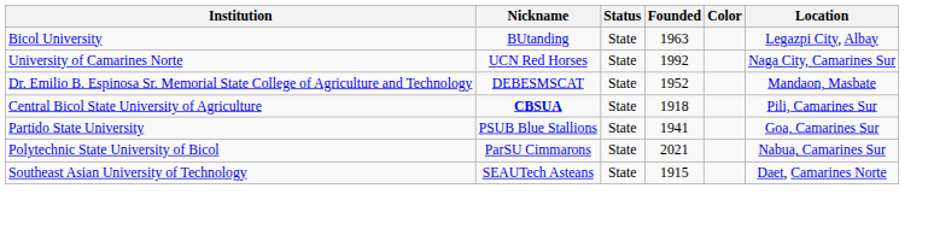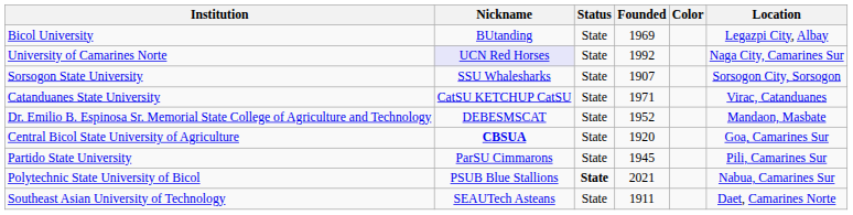 <table class="wikitable sortable">
 <tr>
 <th>Institution</th>
 <th>Nickname</th>
 <th>Status</th>
 <th>Founded</th>
 <th>Color</th>
 <th>Location</th>
 </tr>
 <tr>
 <td><a href='#'>Bicol University</a></td>
 <td align="center"><a href='#'>BUtanding</a></td>
 <td align="center">State</td>
-<td align="center">1963</td>
+<td align="center">1969</td>
 <td align="center"></td>
 <td align="center"><a href='#'>Legazpi City</a>, <a href='#'>Albay</a></td>
 </tr>
 <tr>
 <td><a href='#'>University of Camarines Norte</a></td>
-<td align="center"><a href='#'>UCN Red Horses</a></td>
+<td align="center" style="background: lavender;"><a href='#'>UCN Red Horses</a></td>
 <td align="center">State</td>
 <td align="center">1992</td>
 <td align="center"></td>
 <td align="center"><a href='#'>Naga City, Camarines Sur</a></td>
+</tr>
+<tr>
+<td><a href='#'>Sorsogon State University</a></td>
+<td align="center"><a href='#'>SSU Whalesharks</a></td>
+<td align="center">State</td>
+<td align="center">1907</td>
+<td align="center"></td>
+<td align="center"><a href='#'>Sorsogon City, Sorsogon</a></td>
+</tr>
+<tr>
+<td><a href='#'>Catanduanes State University</a></td>
+<td align="center"><a href='#'>CatSU KETCHUP CatSU</a></td>
+<td align="center">State</td>
+<td align="center">1971</td>
+<td align="center"></td>
+<td align="center"><a href='#'>Virac, Catanduanes</a></td>
 </tr>
 <tr>
 <td><a href='#'>Dr. Emilio B. Espinosa Sr. Memorial State College of Agriculture and Technology</a></td>
 <td align="center"><a href='#'>DEBESMSCAT</a></td>
 <td align="center">State</td>
 <td align="center">1952</td>
 <td align="center"></td>
 <td align="center"><a href='#'>Mandaon, Masbate</a></td>
 </tr>
 <tr>
 <td><a href='#'>Central Bicol State University of Agriculture</a></td>
 <td align="center"><strong><a href='#'>CBSUA</a></strong></td>
 <td align="center">State</td>
-<td align="center">1918</td>
+<td align="center">1920</td>
+<td align="center"></td>
+<td align="center"><a href='#'>Goa, Camarines Sur</a></td>
+</tr>
+<tr>
+<td><a href='#'>Partido State University</a></td>
+<td align="center"><a href='#'>ParSU Cimmarons</a></td>
+<td align="center">State</td>
+<td align="center">1945</td>
 <td align="center"></td>
 <td align="center"><a href='#'>Pili, Camarines Sur</a></td>
 </tr>
 <tr>
-<td><a href='#'>Partido State University</a></td>
+<td><a href='#'>Polytechnic State University of Bicol</a></td>
 <td align="center"><a href='#'>PSUB Blue Stallions</a></td>
-<td align="center">State</td>
-<td align="center">1941</td>
-<td align="center"></td>
-<td align="center"><a href='#'>Goa, Camarines Sur</a></td>
-</tr>
-<tr>
-<td><a href='#'>Polytechnic State University of Bicol</a></td>
-<td align="center"><a href='#'>ParSU Cimmarons</a></td>
-<td align="center">State</td>
+<td align="center"><strong>State</strong></td>
 <td align="center">2021</td>
 <td align="center"> </td>
 <td align="center"><a href='#'>Nabua, Camarines Sur</a></td>
 </tr>
 <tr>
 <td><a href='#'>Southeast Asian University of Technology</a></td>
 <td align="center"><a href='#'>SEAUTech Asteans</a></td>
 <td align="center">State</td>
-<td align="center">1915</td>
+<td align="center">1911</td>
 <td align="center"></td>
 <td align="center"><a href='#'>Daet</a>, <a href='#'>Camarines Norte</a></td>
 </tr>
 </table>
